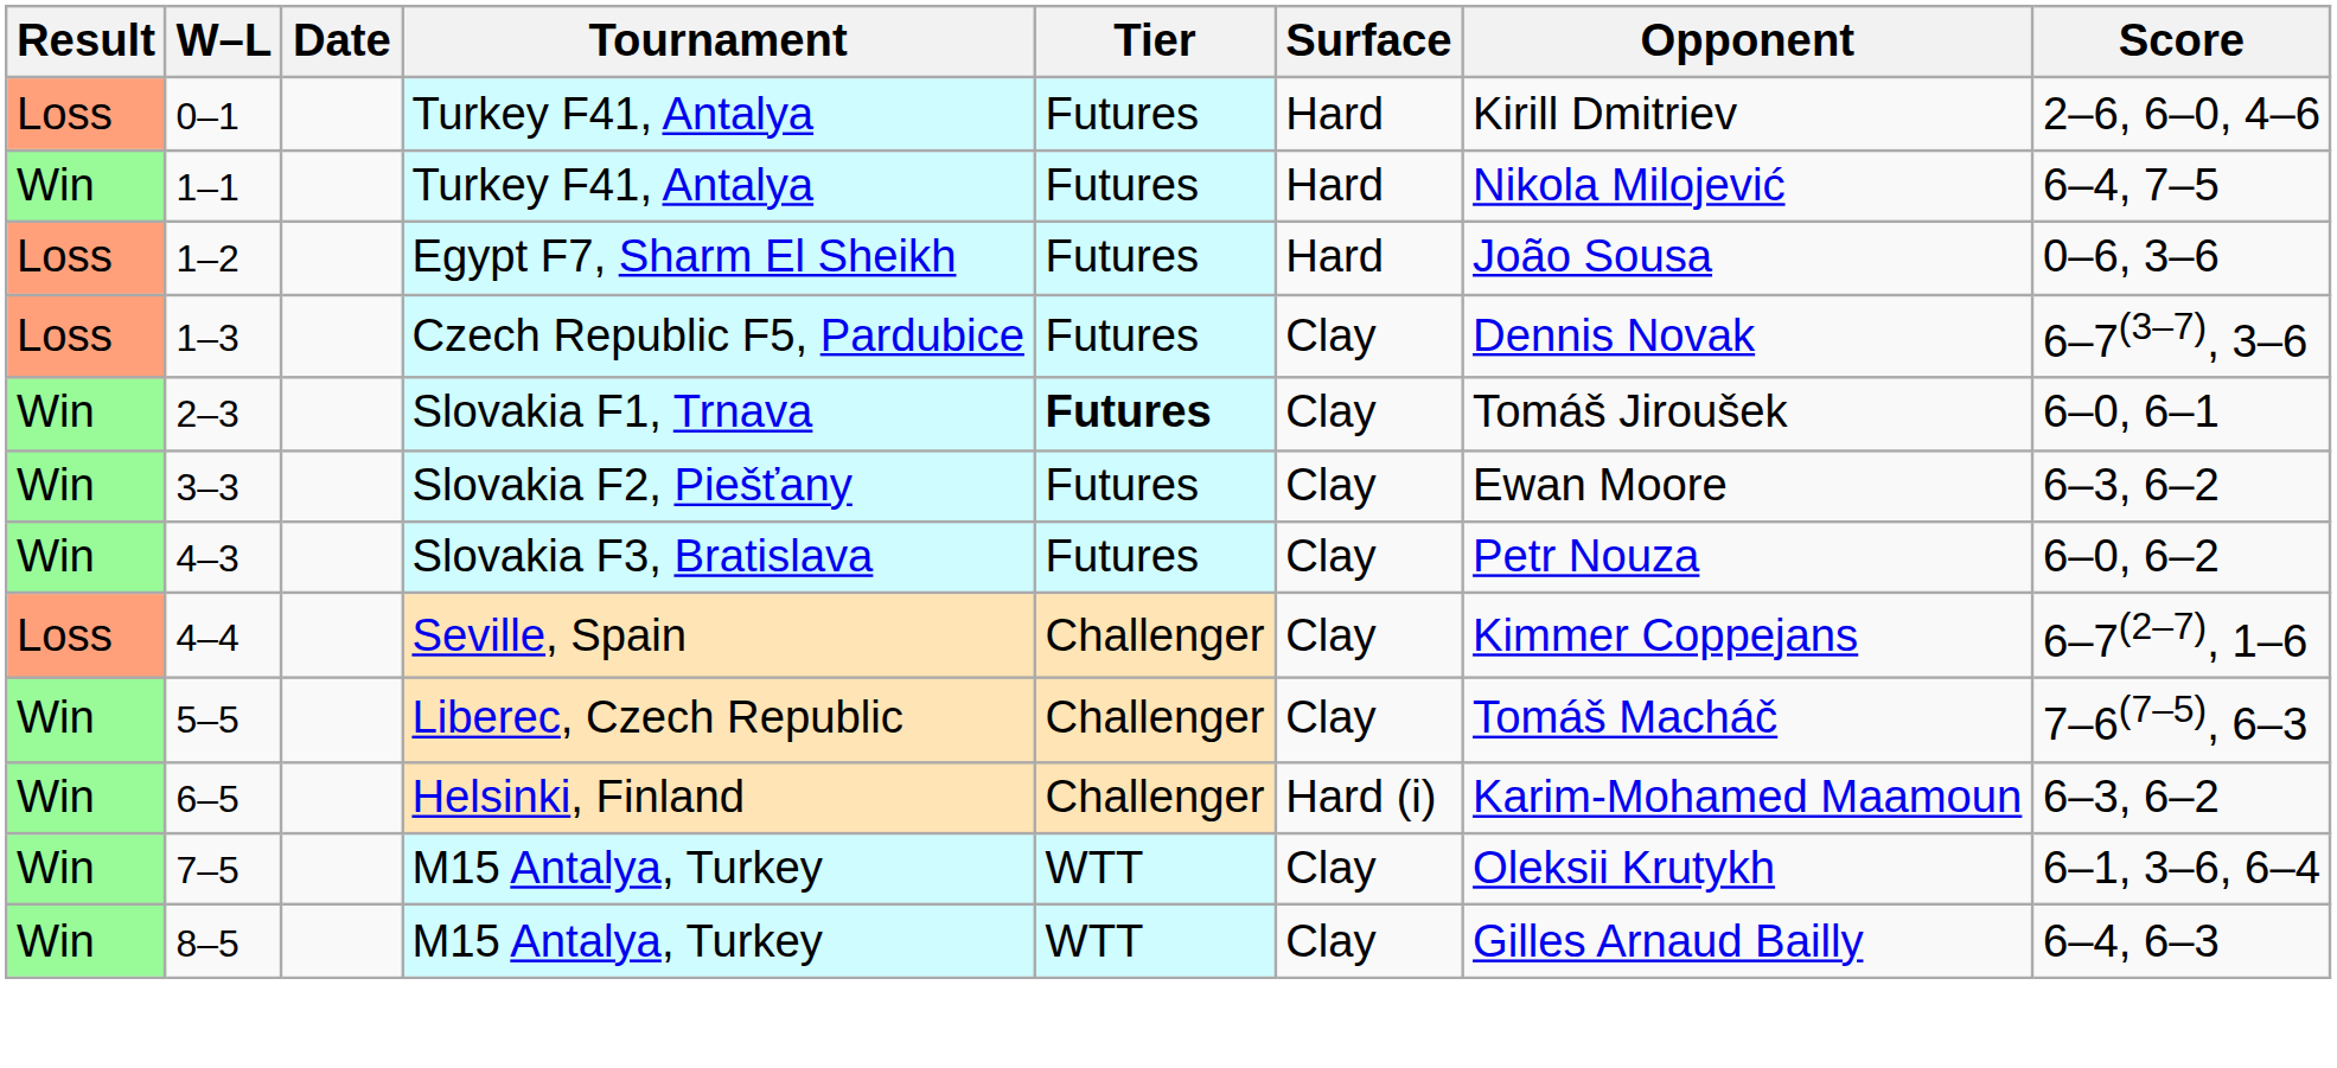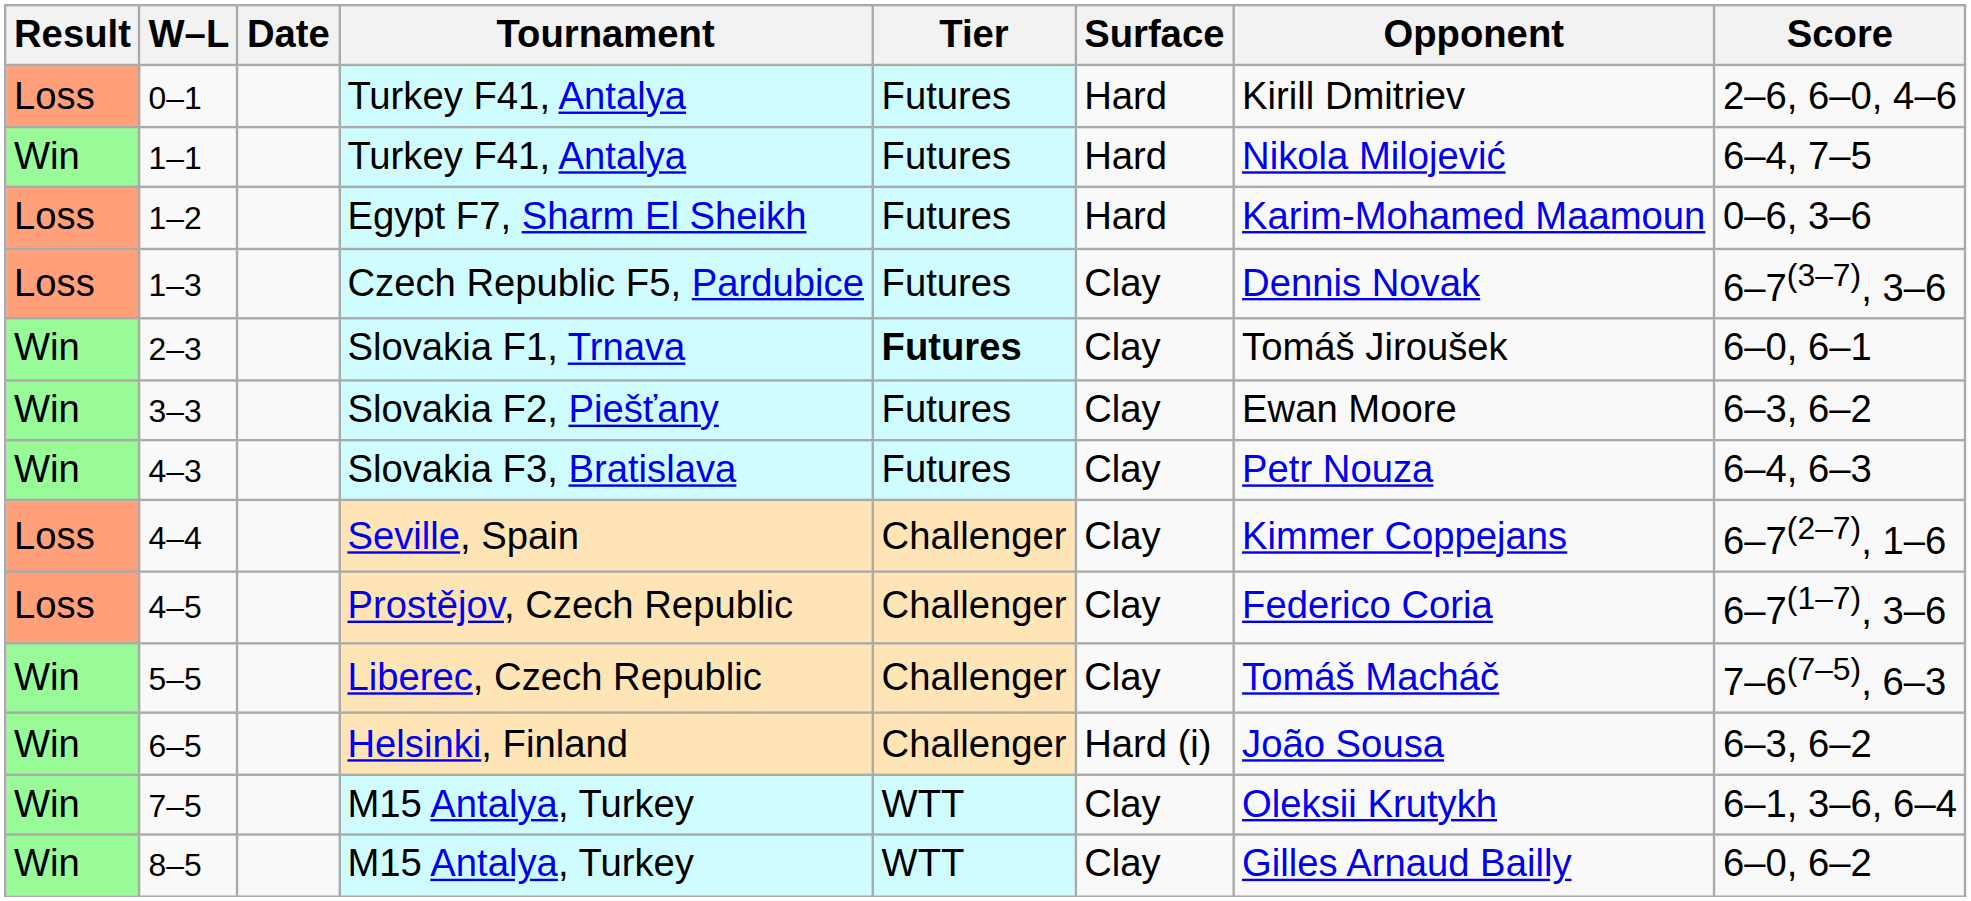 <table class="sortable wikitable">
 <tr>
 <th>Result</th>
 <th class="unsortable">W–L</th>
 <th>Date</th>
 <th>Tournament</th>
 <th>Tier</th>
 <th>Surface</th>
 <th>Opponent</th>
 <th class="unsortable">Score</th>
 </tr>
 <tr>
 <td bgcolor=FFA07A>Loss</td>
 <td><small>0–1</small></td>
 <td></td>
 <td style=background:#cffcff>Turkey F41, <a href='#'>Antalya</a></td>
 <td style=background:#cffcff>Futures</td>
 <td>Hard</td>
 <td> Kirill Dmitriev</td>
 <td>2–6, 6–0, 4–6</td>
 </tr>
 <tr>
 <td bgcolor=98FB98>Win</td>
 <td><small>1–1</small></td>
 <td></td>
 <td style=background:#cffcff>Turkey F41, <a href='#'>Antalya</a></td>
 <td style=background:#cffcff>Futures</td>
 <td>Hard</td>
 <td> <a href='#'>Nikola Milojević</a></td>
 <td>6–4, 7–5</td>
 </tr>
 <tr>
 <td bgcolor=FFA07A>Loss</td>
 <td><small>1–2</small></td>
 <td></td>
 <td style=background:#cffcff>Egypt F7, <a href='#'>Sharm El Sheikh</a></td>
 <td style=background:#cffcff>Futures</td>
 <td>Hard</td>
-<td> <a href='#'>João Sousa</a></td>
+<td> <a href='#'>Karim-Mohamed Maamoun</a></td>
 <td>0–6, 3–6</td>
 </tr>
 <tr>
 <td bgcolor=FFA07A>Loss</td>
 <td><small>1–3</small></td>
 <td></td>
 <td style=background:#cffcff>Czech Republic F5, <a href='#'>Pardubice</a></td>
 <td style=background:#cffcff>Futures</td>
 <td>Clay</td>
 <td> <a href='#'>Dennis Novak</a></td>
 <td>6–7<sup>(3–7)</sup>, 3–6</td>
 </tr>
 <tr>
 <td bgcolor=98FB98>Win</td>
 <td><small>2–3</small></td>
 <td></td>
 <td style=background:#cffcff>Slovakia F1, <a href='#'>Trnava</a></td>
 <td style=background:#cffcff><strong>Futures</strong></td>
 <td>Clay</td>
 <td> Tomáš Jiroušek</td>
 <td>6–0, 6–1</td>
 </tr>
 <tr>
 <td bgcolor=98FB98>Win</td>
 <td><small>3–3</small></td>
 <td></td>
 <td style=background:#cffcff>Slovakia F2, <a href='#'>Piešťany</a></td>
 <td style=background:#cffcff>Futures</td>
 <td>Clay</td>
 <td> Ewan Moore</td>
 <td>6–3, 6–2</td>
 </tr>
 <tr>
 <td bgcolor=98FB98>Win</td>
 <td><small>4–3</small></td>
 <td></td>
 <td style=background:#cffcff>Slovakia F3, <a href='#'>Bratislava</a></td>
 <td style=background:#cffcff>Futures</td>
 <td>Clay</td>
 <td> <a href='#'>Petr Nouza</a></td>
-<td>6–0, 6–2</td>
+<td>6–4, 6–3</td>
 </tr>
 <tr>
 <td bgcolor=FFA07A>Loss</td>
 <td><small>4–4</small></td>
 <td><a href='#'></a></td>
 <td style=background:moccasin><a href='#'>Seville</a>, Spain</td>
 <td style=background:moccasin>Challenger</td>
 <td>Clay</td>
 <td> <a href='#'>Kimmer Coppejans</a></td>
 <td>6–7<sup>(2–7)</sup>, 1–6</td>
+</tr>
+<tr>
+<td bgcolor=FFA07A>Loss</td>
+<td><small>4–5</small></td>
+<td><a href='#'></a></td>
+<td style="background:moccasin;"><a href='#'>Prostějov</a>, Czech Republic</td>
+<td style="background:moccasin;">Challenger</td>
+<td>Clay</td>
+<td> <a href='#'>Federico Coria</a></td>
+<td>6–7<sup>(1–7)</sup>, 3–6</td>
 </tr>
 <tr>
 <td bgcolor=98FB98>Win</td>
 <td><small>5–5</small></td>
 <td><a href='#'></a></td>
 <td style="background:moccasin;"><a href='#'>Liberec</a>, Czech Republic</td>
 <td style="background:moccasin;">Challenger</td>
 <td>Clay</td>
 <td> <a href='#'>Tomáš Macháč</a></td>
 <td>7–6<sup>(7–5)</sup>, 6–3</td>
 </tr>
 <tr>
 <td bgcolor=98FB98>Win</td>
 <td><small>6–5</small></td>
 <td><a href='#'></a></td>
 <td style="background:moccasin;"><a href='#'>Helsinki</a>, Finland</td>
 <td style="background:moccasin;">Challenger</td>
 <td>Hard (i)</td>
-<td> <a href='#'>Karim-Mohamed Maamoun</a></td>
+<td> <a href='#'>João Sousa</a></td>
 <td>6–3, 6–2</td>
 </tr>
 <tr>
 <td bgcolor=98FB98>Win</td>
 <td><small>7–5</small></td>
 <td></td>
 <td style=background:#cffcff>M15 <a href='#'>Antalya</a>, Turkey</td>
 <td style=background:#cffcff>WTT</td>
 <td>Clay</td>
 <td> <a href='#'>Oleksii Krutykh</a></td>
 <td>6–1, 3–6, 6–4</td>
 </tr>
 <tr>
 <td bgcolor=98FB98>Win</td>
 <td><small>8–5</small></td>
 <td></td>
 <td style=background:#cffcff>M15 <a href='#'>Antalya</a>, Turkey</td>
 <td style=background:#cffcff>WTT</td>
 <td>Clay</td>
 <td> <a href='#'>Gilles Arnaud Bailly</a></td>
-<td>6–4, 6–3</td>
+<td>6–0, 6–2</td>
 </tr>
 </table>
